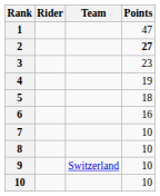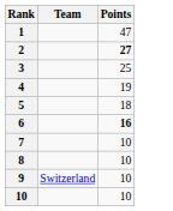 <table class="wikitable" margin-bottom:0;">
 <tr>
 <th scope="col">Rank</th>
-<th scope="col">Rider</th>
 <th scope="col">Team</th>
 <th scope="col">Points</th>
 </tr>
 <tr>
 <th scope="row">1</th>
-<td> </td>
 <td></td>
 <td align="right">47</td>
 </tr>
 <tr>
 <th scope="row">2</th>
 <td></td>
-<td></td>
 <td align="right"><strong>27</strong></td>
 </tr>
 <tr>
 <th scope="row">3</th>
 <td></td>
-<td></td>
-<td align="right">23</td>
+<td align="right">25</td>
 </tr>
 <tr>
 <th scope="row">4</th>
-<td></td>
 <td></td>
 <td align="right">19</td>
 </tr>
 <tr>
 <th scope="row">5</th>
 <td></td>
-<td></td>
 <td align="right">18</td>
 </tr>
 <tr>
 <th scope="row">6</th>
 <td></td>
-<td></td>
-<td align="right">16</td>
+<td align="right"><strong>16</strong></td>
 </tr>
 <tr>
 <th scope="row">7</th>
-<td></td>
 <td></td>
 <td align="right">10</td>
 </tr>
 <tr>
 <th scope="row">8</th>
 <td></td>
-<td></td>
 <td align="right">10</td>
 </tr>
 <tr>
 <th scope="row">9</th>
-<td></td>
 <td><a href='#'>Switzerland</a></td>
 <td align="right">10</td>
 </tr>
 <tr>
 <th scope="row">10</th>
-<td> </td>
 <td></td>
 <td align="right">10</td>
 </tr>
 </table>
